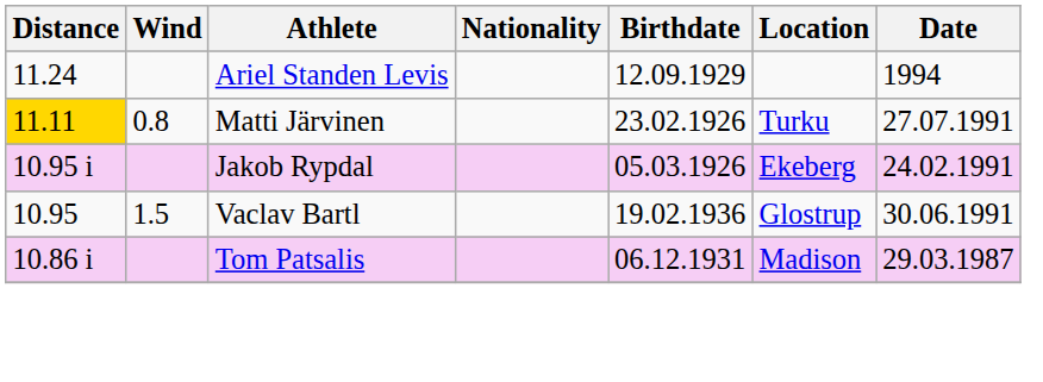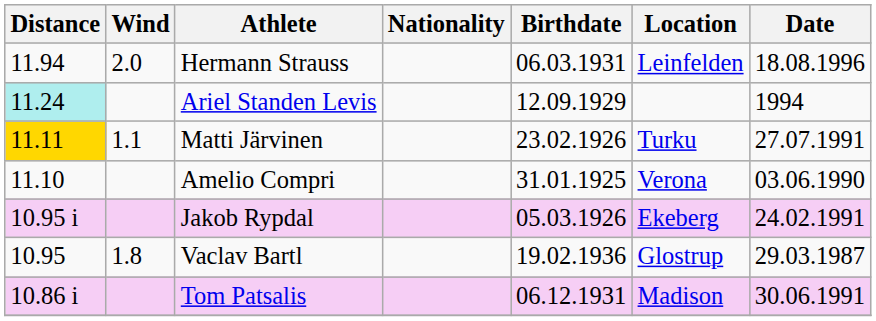 <table class="wikitable">
 <tr>
 <th>Distance</th>
 <th>Wind</th>
 <th>Athlete</th>
 <th>Nationality</th>
 <th>Birthdate</th>
 <th>Location</th>
 <th>Date</th>
 </tr>
 <tr>
-<td>11.24</td>
+<td>11.94</td>
+<td>2.0</td>
+<td>Hermann Strauss</td>
+<td></td>
+<td>06.03.1931</td>
+<td><a href='#'>Leinfelden</a></td>
+<td>18.08.1996</td>
+</tr>
+<tr>
+<td style="background: paleturquoise;">11.24</td>
 <td></td>
 <td><a href='#'>Ariel Standen Levis</a></td>
 <td></td>
 <td>12.09.1929</td>
 <td></td>
 <td>1994</td>
 </tr>
 <tr>
 <td style="background: gold;">11.11</td>
-<td>0.8</td>
+<td>1.1</td>
 <td>Matti Järvinen</td>
 <td></td>
 <td>23.02.1926</td>
 <td><a href='#'>Turku</a></td>
 <td>27.07.1991</td>
+</tr>
+<tr>
+<td>11.10</td>
+<td></td>
+<td>Amelio Compri</td>
+<td></td>
+<td>31.01.1925</td>
+<td><a href='#'>Verona</a></td>
+<td>03.06.1990</td>
 </tr>
 <tr bgcolor=#f6CEF5>
 <td>10.95 i</td>
 <td></td>
 <td>Jakob Rypdal</td>
 <td></td>
 <td>05.03.1926</td>
 <td><a href='#'>Ekeberg</a></td>
 <td>24.02.1991</td>
 </tr>
 <tr>
 <td>10.95</td>
-<td>1.5</td>
+<td>1.8</td>
 <td>Vaclav Bartl</td>
 <td></td>
 <td>19.02.1936</td>
 <td><a href='#'>Glostrup</a></td>
-<td>30.06.1991</td>
+<td>29.03.1987</td>
 </tr>
 <tr bgcolor=#f6CEF5>
 <td>10.86 i</td>
 <td></td>
 <td><a href='#'>Tom Patsalis</a></td>
 <td></td>
 <td>06.12.1931</td>
 <td><a href='#'>Madison</a></td>
-<td>29.03.1987</td>
+<td>30.06.1991</td>
 </tr>
 <tr>
 </tr>
 </table>
